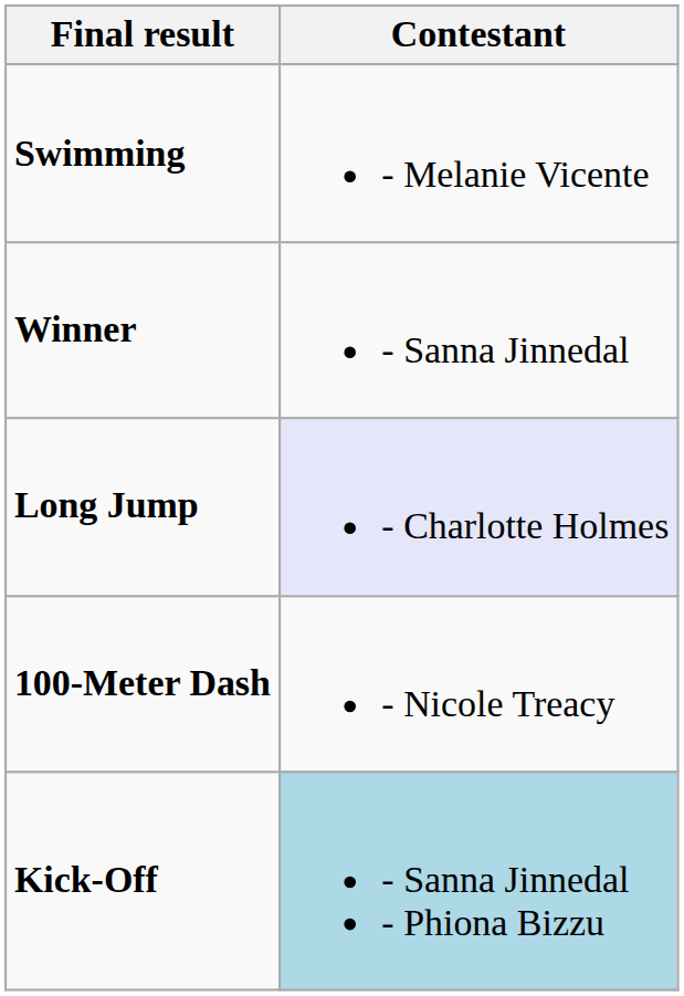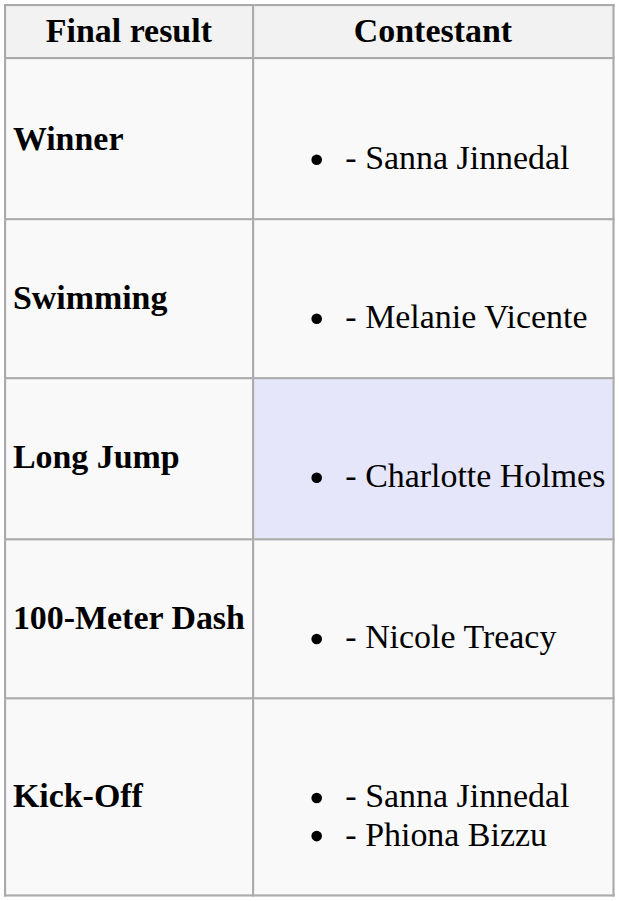 <table class="wikitable">
 <tr>
 <th>Final result</th>
 <th>Contestant</th>
 </tr>
 <tr>
+<td><strong>Winner</strong></td>
+<td><br><ul><li><strong></strong> - Sanna Jinnedal</li></ul></td>
+</tr>
+<tr>
 <td><strong>Swimming</strong></td>
 <td><br><ul><li><strong></strong> - Melanie Vicente</li></ul></td>
-</tr>
-<tr>
-<td><strong>Winner</strong></td>
-<td><br><ul><li><strong></strong> - Sanna Jinnedal</li></ul></td>
 </tr>
 <tr>
 <td><strong>Long Jump</strong></td>
 <td style="background: lavender;"><br><ul><li><strong></strong> - Charlotte Holmes</li></ul></td>
 </tr>
 <tr>
 <td><strong>100-Meter Dash</strong></td>
 <td><br><ul><li><strong></strong> - Nicole Treacy</li></ul></td>
 </tr>
 <tr>
 <td><strong>Kick-Off</strong></td>
-<td style="background: lightblue;"><br><ul><li><strong></strong> - Sanna Jinnedal</li><li><strong></strong> - Phiona Bizzu</li></ul></td>
+<td><br><ul><li><strong></strong> - Sanna Jinnedal</li><li><strong></strong> - Phiona Bizzu</li></ul></td>
 </tr>
 </table>
